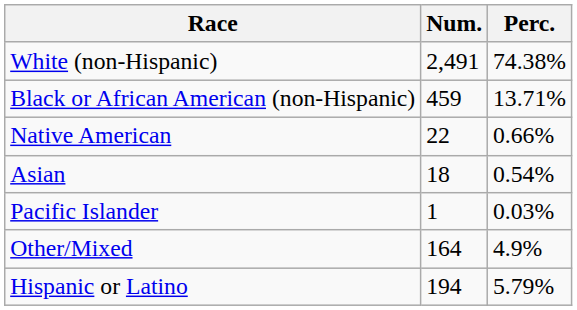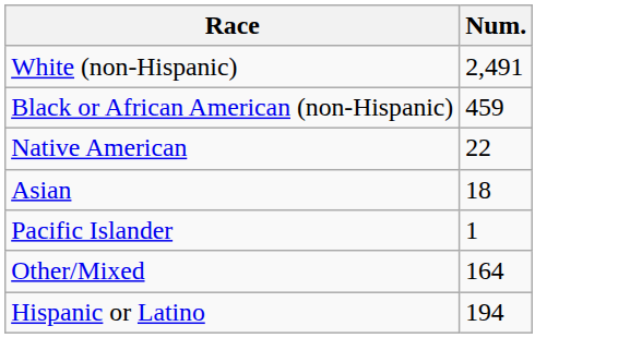 <table class="wikitable">
 <tr>
 <th>Race</th>
 <th>Num.</th>
-<th>Perc.</th>
 </tr>
 <tr>
 <td><a href='#'>White</a> (non-Hispanic)</td>
 <td>2,491</td>
-<td>74.38%</td>
 </tr>
 <tr>
 <td><a href='#'>Black or African American</a> (non-Hispanic)</td>
 <td>459</td>
-<td>13.71%</td>
 </tr>
 <tr>
 <td><a href='#'>Native American</a></td>
 <td>22</td>
-<td>0.66%</td>
 </tr>
 <tr>
 <td><a href='#'>Asian</a></td>
 <td>18</td>
-<td>0.54%</td>
 </tr>
 <tr>
 <td><a href='#'>Pacific Islander</a></td>
 <td>1</td>
-<td>0.03%</td>
 </tr>
 <tr>
 <td><a href='#'>Other/Mixed</a></td>
 <td>164</td>
-<td>4.9%</td>
 </tr>
 <tr>
 <td><a href='#'>Hispanic</a> or <a href='#'>Latino</a></td>
 <td>194</td>
-<td>5.79%</td>
 </tr>
 </table>
